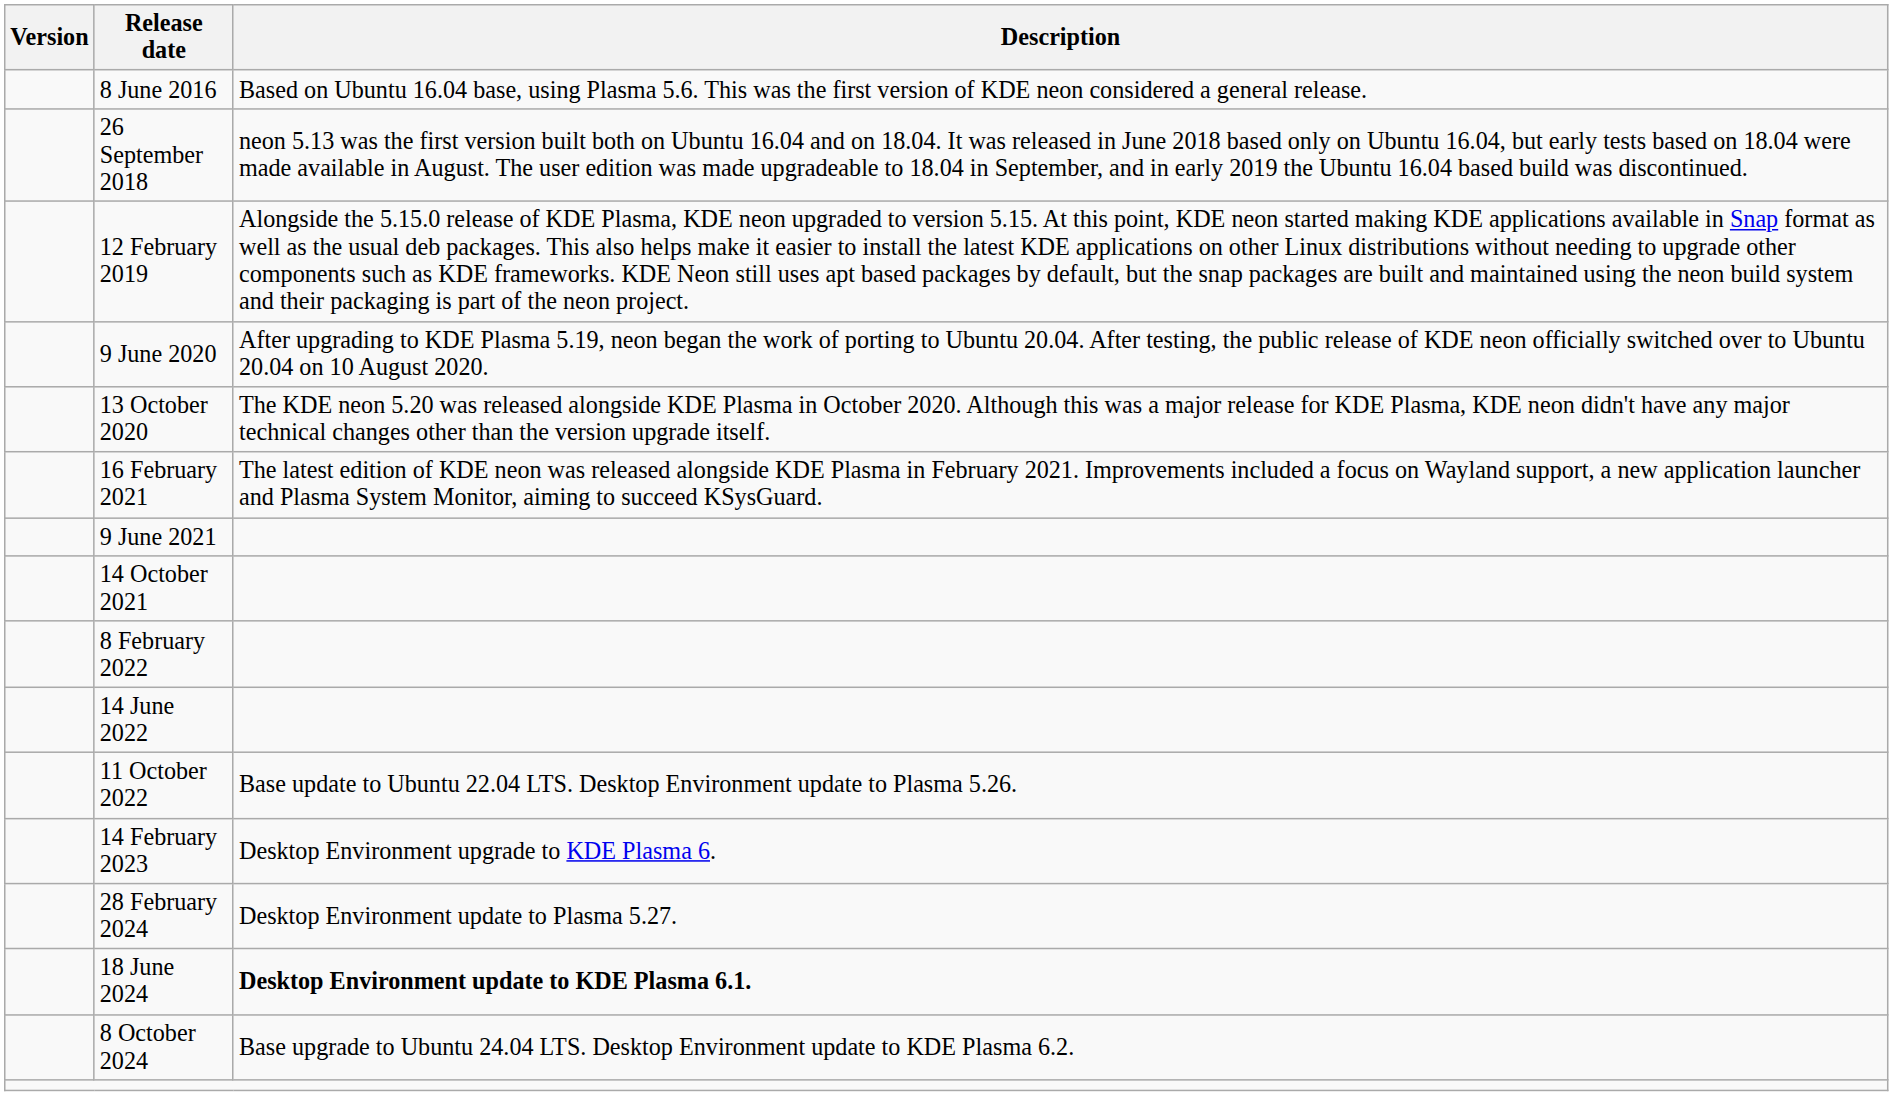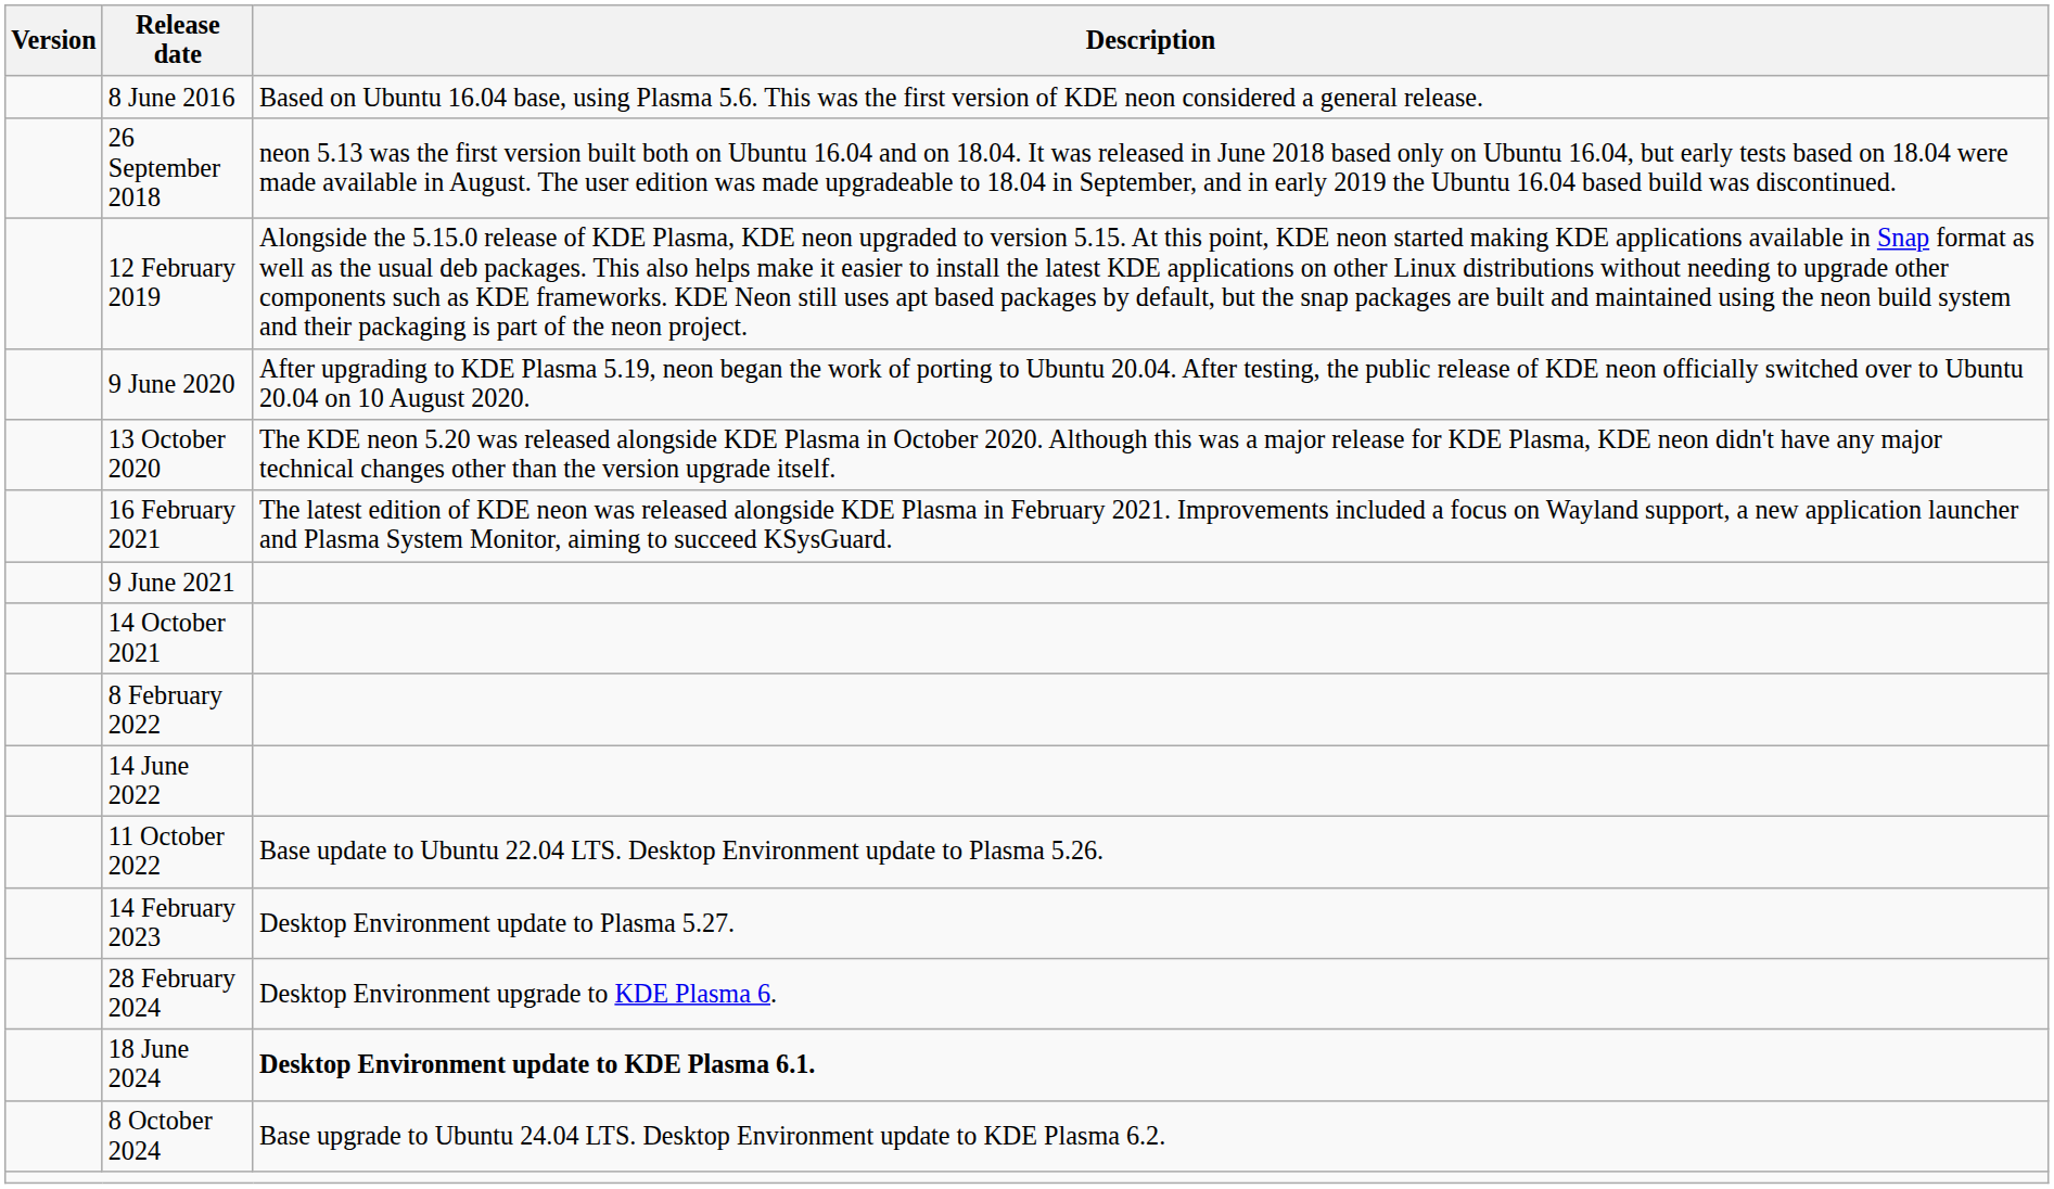 <table class="wikitable">
 <tr>
 <th>Version</th>
 <th>Release date</th>
 <th>Description</th>
 </tr>
 <tr>
 <td></td>
 <td>8 June 2016</td>
 <td>Based on Ubuntu 16.04 base, using Plasma 5.6. This was the first version of KDE neon considered a general release.</td>
 </tr>
 <tr>
 <td></td>
 <td>26 September 2018</td>
 <td>neon 5.13 was the first version built both on Ubuntu 16.04 and on 18.04. It was released in June 2018 based only on Ubuntu 16.04, but early tests based on 18.04 were made available in August. The user edition was made upgradeable to 18.04 in September, and in early 2019 the Ubuntu 16.04 based build was discontinued.</td>
 </tr>
 <tr>
 <td></td>
 <td>12 February 2019</td>
 <td>Alongside the 5.15.0 release of KDE Plasma, KDE neon upgraded to version 5.15. At this point, KDE neon started making KDE applications available in <a href='#'>Snap</a> format as well as the usual deb packages. This also helps make it easier to install the latest KDE applications on other Linux distributions without needing to upgrade other components such as KDE frameworks. KDE Neon still uses apt based packages by default, but the snap packages are built and maintained using the neon build system and their packaging is part of the neon project.</td>
 </tr>
 <tr>
 <td></td>
 <td>9 June 2020</td>
 <td>After upgrading to KDE Plasma 5.19, neon began the work of porting to Ubuntu 20.04. After testing, the public release of KDE neon officially switched over to Ubuntu 20.04 on 10 August 2020.</td>
 </tr>
 <tr>
 <td></td>
 <td>13 October 2020</td>
 <td>The KDE neon 5.20 was released alongside KDE Plasma in October 2020. Although this was a major release for KDE Plasma, KDE neon didn't have any major technical changes other than the version upgrade itself.</td>
 </tr>
 <tr>
 <td></td>
 <td>16 February 2021</td>
 <td>The latest edition of KDE neon was released alongside KDE Plasma in February 2021. Improvements included a focus on Wayland support, a new application launcher and Plasma System Monitor, aiming to succeed KSysGuard.</td>
 </tr>
 <tr>
 <td></td>
 <td>9 June 2021</td>
 <td></td>
 </tr>
 <tr>
 <td></td>
 <td>14 October 2021</td>
 <td></td>
 </tr>
 <tr>
 <td></td>
 <td>8 February 2022</td>
 <td></td>
 </tr>
 <tr>
 <td></td>
 <td>14 June 2022</td>
 <td></td>
 </tr>
 <tr>
 <td></td>
 <td>11 October 2022</td>
 <td>Base update to Ubuntu 22.04 LTS. Desktop Environment update to Plasma 5.26.</td>
 </tr>
 <tr>
 <td></td>
 <td>14 February 2023</td>
-<td>Desktop Environment upgrade to <a href='#'>KDE Plasma 6</a>.</td>
+<td>Desktop Environment update to Plasma 5.27.</td>
 </tr>
 <tr>
 <td></td>
 <td>28 February 2024</td>
-<td>Desktop Environment update to Plasma 5.27.</td>
+<td>Desktop Environment upgrade to <a href='#'>KDE Plasma 6</a>.</td>
 </tr>
 <tr>
 <td></td>
 <td>18 June 2024</td>
 <td><strong>Desktop Environment update to KDE Plasma 6.1.</strong></td>
 </tr>
 <tr>
 <td></td>
 <td>8 October 2024</td>
 <td>Base upgrade to Ubuntu 24.04 LTS. Desktop Environment update to KDE Plasma 6.2.</td>
 </tr>
 <tr>
 <td colspan=3></td>
 </tr>
 </table>
